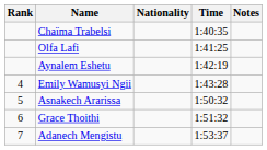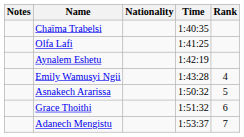 <table class="wikitable sortable" style="text-align:center">
 <tr>
-<th>Rank</th>
+<th>Notes</th>
 <th>Name</th>
 <th>Nationality</th>
 <th>Time</th>
-<th>Notes</th>
+<th>Rank</th>
 </tr>
 <tr>
 <td></td>
 <td align=left><a href='#'>Chaïma Trabelsi</a></td>
 <td align=left></td>
 <td>1:40:35</td>
 <td></td>
 </tr>
 <tr>
 <td></td>
 <td align=left><a href='#'>Olfa Lafi</a></td>
 <td align=left></td>
 <td>1:41:25</td>
 <td></td>
 </tr>
 <tr>
 <td></td>
 <td align=left><a href='#'>Aynalem Eshetu</a></td>
 <td align=left></td>
 <td>1:42:19</td>
 <td></td>
 </tr>
 <tr>
-<td>4</td>
+<td></td>
 <td align=left><a href='#'>Emily Wamusyi Ngii</a></td>
 <td align=left></td>
 <td>1:43:28</td>
-<td></td>
+<td>4</td>
 </tr>
 <tr>
-<td>5</td>
+<td></td>
 <td align=left><a href='#'>Asnakech Ararissa</a></td>
 <td align=left></td>
 <td>1:50:32</td>
-<td></td>
+<td>5</td>
 </tr>
 <tr>
-<td>6</td>
+<td></td>
 <td align=left><a href='#'>Grace Thoithi</a></td>
 <td align=left></td>
 <td>1:51:32</td>
-<td></td>
+<td>6</td>
 </tr>
 <tr>
-<td>7</td>
+<td></td>
 <td align=left><a href='#'>Adanech Mengistu</a></td>
 <td align=left></td>
 <td>1:53:37</td>
-<td></td>
+<td>7</td>
 </tr>
 </table>
